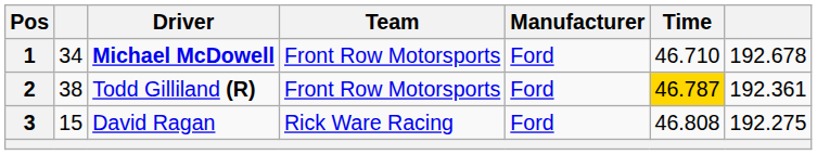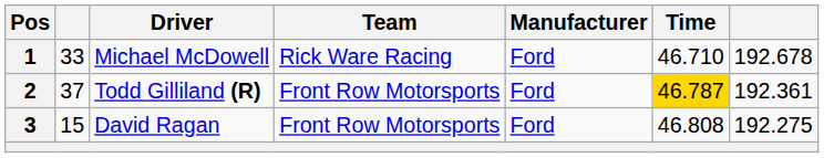 <table class="wikitable" style="font-size:95%">
 <tr>
 <th>Pos</th>
 <th></th>
 <th>Driver</th>
 <th>Team</th>
 <th>Manufacturer</th>
 <th>Time</th>
 <th></th>
 </tr>
 <tr>
 <th>1</th>
-<td>34</td>
-<td><strong><a href='#'>Michael McDowell</a></strong></td>
-<td><a href='#'>Front Row Motorsports</a></td>
+<td>33</td>
+<td><a href='#'>Michael McDowell</a></td>
+<td><a href='#'>Rick Ware Racing</a></td>
 <td><a href='#'>Ford</a></td>
 <td>46.710</td>
 <td>192.678</td>
 </tr>
 <tr>
 <th>2</th>
-<td>38</td>
+<td>37</td>
 <td><a href='#'>Todd Gilliland</a> <strong>(R)</strong></td>
 <td><a href='#'>Front Row Motorsports</a></td>
 <td><a href='#'>Ford</a></td>
 <td style="background: gold;">46.787</td>
 <td>192.361</td>
 </tr>
 <tr>
 <th>3</th>
 <td>15</td>
 <td><a href='#'>David Ragan</a></td>
-<td><a href='#'>Rick Ware Racing</a></td>
+<td><a href='#'>Front Row Motorsports</a></td>
 <td><a href='#'>Ford</a></td>
 <td>46.808</td>
 <td>192.275</td>
 </tr>
 <tr>
 <th colspan="7"></th>
 </tr>
 </table>
